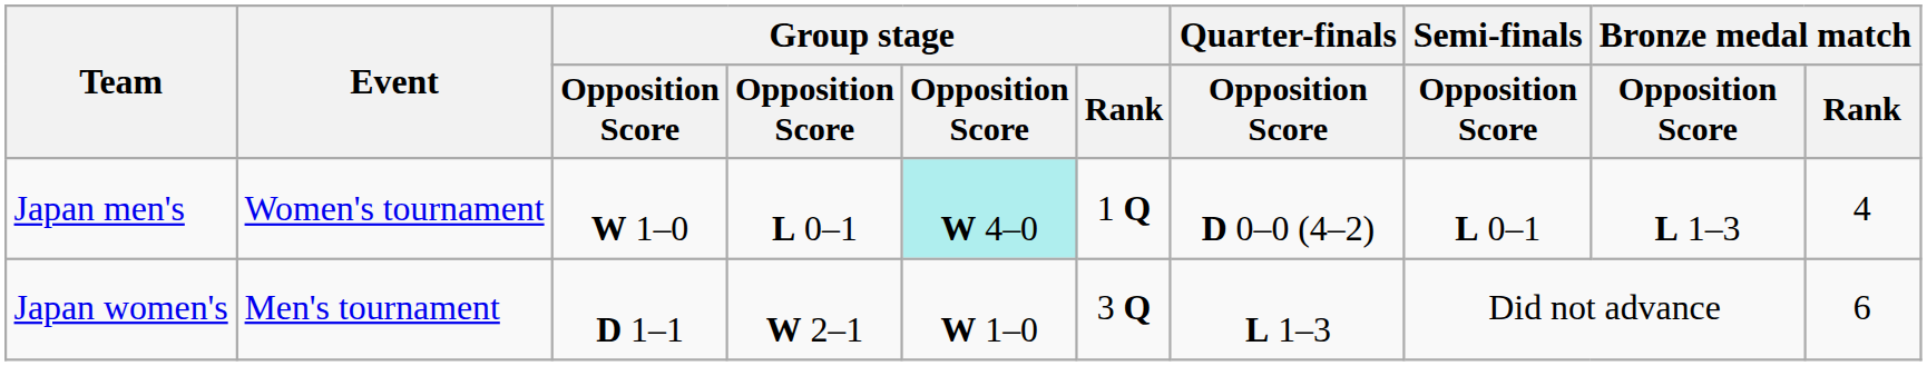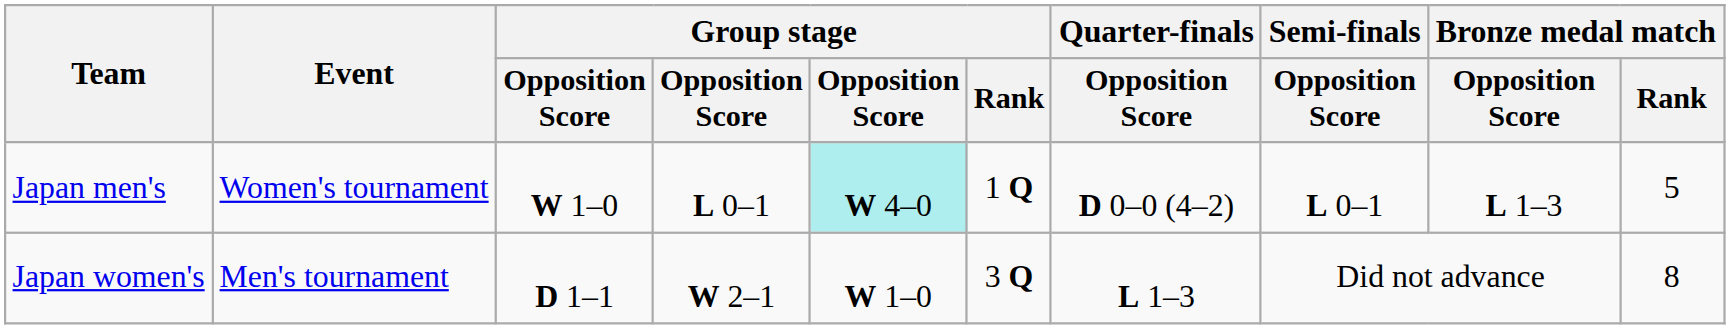 <table class="wikitable" style="font-size:90%">
 <tr>
 <th rowspan=2>Team</th>
 <th rowspan=2>Event</th>
 <th colspan=4>Group stage</th>
 <th>Quarter-finals</th>
 <th>Semi-finals</th>
 <th colspan=2>Bronze medal match</th>
 </tr>
 <tr style="font-size:95%">
 <th>Opposition<br>Score</th>
 <th>Opposition<br>Score</th>
 <th>Opposition<br>Score</th>
 <th>Rank</th>
 <th>Opposition<br>Score</th>
 <th>Opposition<br>Score</th>
 <th>Opposition<br>Score</th>
 <th>Rank</th>
 </tr>
 <tr align=center>
 <td align=left><a href='#'>Japan men's</a></td>
 <td align=left><a href='#'>Women's tournament</a></td>
 <td><br><strong>W</strong> 1–0</td>
 <td><br><strong>L</strong> 0–1</td>
 <td style="background: paleturquoise;"><br><strong>W</strong> 4–0</td>
 <td>1 <strong>Q</strong></td>
 <td><br><strong>D</strong> 0–0 (4–2)</td>
 <td><br><strong>L</strong> 0–1</td>
 <td><br><strong>L</strong> 1–3</td>
-<td>4</td>
+<td>5</td>
 </tr>
 <tr align=center>
 <td align=left><a href='#'>Japan women's</a></td>
 <td align=left><a href='#'>Men's tournament</a></td>
 <td><br><strong>D</strong> 1–1</td>
 <td><br><strong>W</strong> 2–1</td>
 <td><br><strong>W</strong> 1–0</td>
 <td>3 <strong>Q</strong></td>
 <td><br><strong>L</strong> 1–3</td>
 <td colspan=2>Did not advance</td>
-<td>6</td>
+<td>8</td>
 </tr>
 </table>
